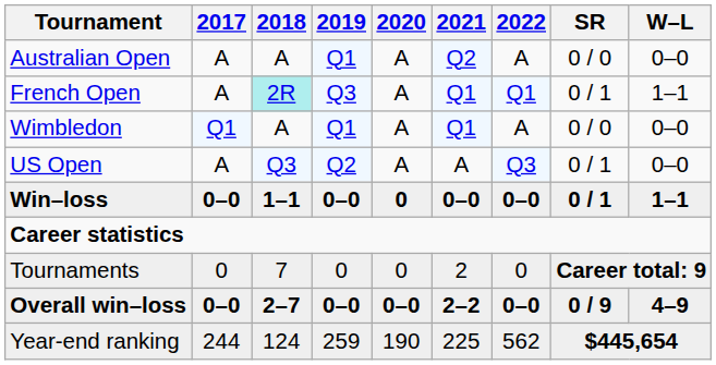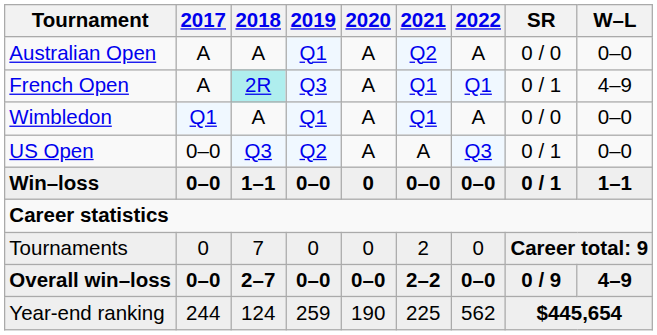 <table class="wikitable" style="text-align:center;">
 <tr>
 <th>Tournament</th>
 <th><a href='#'>2017</a></th>
 <th><a href='#'>2018</a></th>
 <th><a href='#'>2019</a></th>
 <th><a href='#'>2020</a></th>
 <th><a href='#'>2021</a></th>
 <th><a href='#'>2022</a></th>
 <th>SR</th>
 <th>W–L</th>
 </tr>
 <tr>
 <td align="left"><a href='#'>Australian Open</a></td>
 <td>A</td>
 <td>A</td>
 <td bgcolor="f0f8ff"><a href='#'>Q1</a></td>
 <td>A</td>
 <td bgcolor="f0f8ff"><a href='#'>Q2</a></td>
 <td>A</td>
 <td>0 / 0</td>
 <td>0–0</td>
 </tr>
 <tr>
 <td align="left"><a href='#'>French Open</a></td>
 <td>A</td>
 <td bgcolor="#afeeee"><a href='#'>2R</a></td>
 <td bgcolor="f0f8ff"><a href='#'>Q3</a></td>
 <td>A</td>
 <td bgcolor=f0f8ff><a href='#'>Q1</a></td>
 <td bgcolor=f0f8ff><a href='#'>Q1</a></td>
 <td>0 / 1</td>
-<td>1–1</td>
+<td>4–9</td>
 </tr>
 <tr>
 <td align="left"><a href='#'>Wimbledon</a></td>
 <td bgcolor="f0f8ff"><a href='#'>Q1</a></td>
 <td>A</td>
 <td bgcolor="f0f8ff"><a href='#'>Q1</a></td>
 <td>A</td>
 <td bgcolor="f0f8ff"><a href='#'>Q1</a></td>
 <td>A</td>
 <td>0 / 0</td>
 <td>0–0</td>
 </tr>
 <tr>
 <td align="left"><a href='#'>US Open</a></td>
-<td>A</td>
+<td>0–0</td>
 <td bgcolor="f0f8ff"><a href='#'>Q3</a></td>
 <td bgcolor="f0f8ff"><a href='#'>Q2</a></td>
 <td>A</td>
 <td>A</td>
 <td bgcolor=f0f8ff><a href='#'>Q3</a></td>
 <td>0 / 1</td>
 <td>0–0</td>
 </tr>
 <tr style="font-weight:bold; background:#efefef;">
 <td align="left">Win–loss</td>
 <td>0–0</td>
 <td>1–1</td>
 <td>0–0</td>
 <td>0</td>
 <td>0–0</td>
 <td>0–0</td>
 <td>0 / 1</td>
 <td>1–1</td>
 </tr>
 <tr>
 <td colspan="10" style="text-align:left;"><strong>Career statistics</strong></td>
 </tr>
 <tr style="background:#efefef;">
 <td style="text-align:left;">Tournaments</td>
 <td>0</td>
 <td>7</td>
 <td>0</td>
 <td>0</td>
 <td>2</td>
 <td>0</td>
 <td colspan="3"><strong>Career total: 9</strong></td>
 </tr>
 <tr style="font-weight:bold; background:#efefef;">
 <td style="text-align:left">Overall win–loss</td>
 <td>0–0</td>
 <td>2–7</td>
 <td>0–0</td>
 <td>0–0</td>
 <td>2–2</td>
 <td>0–0</td>
 <td>0 / 9</td>
 <td>4–9</td>
 </tr>
 <tr style="background:#efefef;">
 <td style="text-align:left;">Year-end ranking</td>
 <td>244</td>
 <td>124</td>
 <td>259</td>
 <td>190</td>
 <td>225</td>
 <td>562</td>
 <td colspan="3"><strong>$445,654</strong></td>
 </tr>
 </table>
